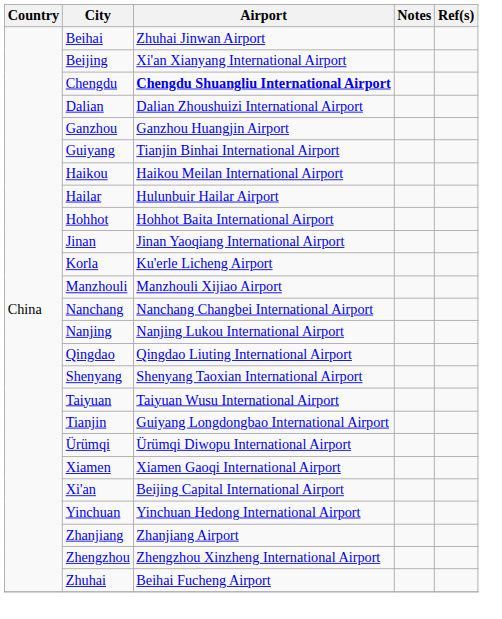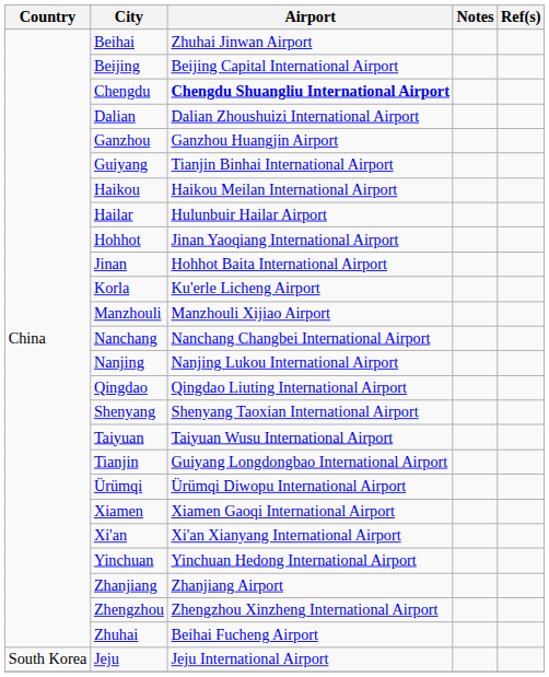 <table class="wikitable sortable collapsible collapsed">
 <tr>
 <th>Country</th>
 <th>City</th>
 <th>Airport</th>
 <th>Notes</th>
 <th>Ref(s)</th>
 </tr>
 <tr>
 <td rowspan="25">China</td>
 <td><a href='#'>Beihai</a></td>
 <td><a href='#'>Zhuhai Jinwan Airport</a></td>
 <td align=center></td>
 <td align=center></td>
 </tr>
 <tr>
 <td><a href='#'>Beijing</a></td>
-<td><a href='#'>Xi'an Xianyang International Airport</a></td>
+<td><a href='#'>Beijing Capital International Airport</a></td>
 <td align=center></td>
 <td align=center></td>
 </tr>
 <tr>
 <td><a href='#'>Chengdu</a></td>
 <td><strong><a href='#'>Chengdu Shuangliu International Airport</a></strong></td>
 <td align=center></td>
 <td align=center></td>
 </tr>
 <tr>
 <td><a href='#'>Dalian</a></td>
 <td><a href='#'>Dalian Zhoushuizi International Airport</a></td>
 <td align=center></td>
 <td align=center></td>
 </tr>
 <tr>
 <td><a href='#'>Ganzhou</a></td>
 <td><a href='#'>Ganzhou Huangjin Airport</a></td>
 <td align=center></td>
 <td align=center></td>
 </tr>
 <tr>
 <td><a href='#'>Guiyang</a></td>
 <td><a href='#'>Tianjin Binhai International Airport</a></td>
 <td align=center></td>
 <td align=center></td>
 </tr>
 <tr>
 <td><a href='#'>Haikou</a></td>
 <td><a href='#'>Haikou Meilan International Airport</a></td>
 <td align=center></td>
 <td align=center></td>
 </tr>
 <tr>
 <td><a href='#'>Hailar</a></td>
 <td><a href='#'>Hulunbuir Hailar Airport</a></td>
 <td align=center></td>
 <td align=center></td>
 </tr>
 <tr>
 <td><a href='#'>Hohhot</a></td>
-<td><a href='#'>Hohhot Baita International Airport</a></td>
+<td><a href='#'>Jinan Yaoqiang International Airport</a></td>
 <td align=center></td>
 <td align=center></td>
 </tr>
 <tr>
 <td><a href='#'>Jinan</a></td>
-<td><a href='#'>Jinan Yaoqiang International Airport</a></td>
+<td><a href='#'>Hohhot Baita International Airport</a></td>
 <td align=center></td>
 <td align=center></td>
 </tr>
 <tr>
 <td><a href='#'>Korla</a></td>
 <td><a href='#'>Ku'erle Licheng Airport</a></td>
 <td align=center></td>
 <td align=center></td>
 </tr>
 <tr>
 <td><a href='#'>Manzhouli</a></td>
 <td><a href='#'>Manzhouli Xijiao Airport</a></td>
 <td align=center></td>
 <td align=center></td>
 </tr>
 <tr>
 <td><a href='#'>Nanchang</a></td>
 <td><a href='#'>Nanchang Changbei International Airport</a></td>
 <td></td>
 </tr>
 <tr>
 <td><a href='#'>Nanjing</a></td>
 <td><a href='#'>Nanjing Lukou International Airport</a></td>
 <td align=center></td>
 <td align=center></td>
 </tr>
 <tr>
 <td><a href='#'>Qingdao</a></td>
 <td><a href='#'>Qingdao Liuting International Airport</a></td>
 <td></td>
 <td align=center></td>
 </tr>
 <tr>
 <td><a href='#'>Shenyang</a></td>
 <td><a href='#'>Shenyang Taoxian International Airport</a></td>
 <td align=center></td>
 <td align=center></td>
 </tr>
 <tr>
 <td><a href='#'>Taiyuan</a></td>
 <td><a href='#'>Taiyuan Wusu International Airport</a></td>
 <td align=center></td>
 <td align=center></td>
 </tr>
 <tr>
 <td><a href='#'>Tianjin</a></td>
 <td><a href='#'>Guiyang Longdongbao International Airport</a></td>
 <td align=center></td>
 <td align=center></td>
 </tr>
 <tr>
 <td><a href='#'>Ürümqi</a></td>
 <td><a href='#'>Ürümqi Diwopu International Airport</a></td>
 <td align=center></td>
 <td align=center></td>
 </tr>
 <tr>
 <td><a href='#'>Xiamen</a></td>
 <td><a href='#'>Xiamen Gaoqi International Airport</a></td>
 <td align=center></td>
 <td align=center></td>
 </tr>
 <tr>
 <td><a href='#'>Xi'an</a></td>
-<td><a href='#'>Beijing Capital International Airport</a></td>
+<td><a href='#'>Xi'an Xianyang International Airport</a></td>
 <td align=center></td>
 <td align=center></td>
 </tr>
 <tr>
 <td><a href='#'>Yinchuan</a></td>
 <td><a href='#'>Yinchuan Hedong International Airport</a></td>
 <td align=center></td>
 <td align=center></td>
 </tr>
 <tr>
 <td><a href='#'>Zhanjiang</a></td>
 <td><a href='#'>Zhanjiang Airport</a></td>
 <td></td>
 <td align=center></td>
 </tr>
 <tr>
 <td><a href='#'>Zhengzhou</a></td>
 <td><a href='#'>Zhengzhou Xinzheng International Airport</a></td>
 <td align=center></td>
 <td align=center></td>
 </tr>
 <tr>
 <td><a href='#'>Zhuhai</a></td>
 <td><a href='#'>Beihai Fucheng Airport</a></td>
 <td align=center></td>
 <td align=center></td>
 </tr>
 <tr>
+<td>South Korea</td>
+<td><a href='#'>Jeju</a></td>
+<td><a href='#'>Jeju International Airport</a></td>
+<td></td>
+<td align=center></td>
+</tr>
+<tr>
 </tr>
 </table>
